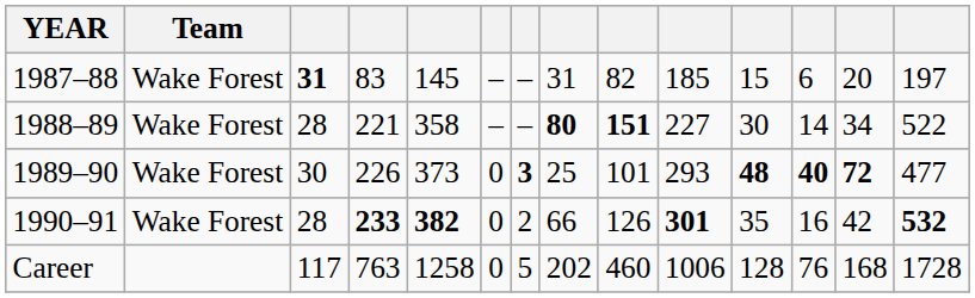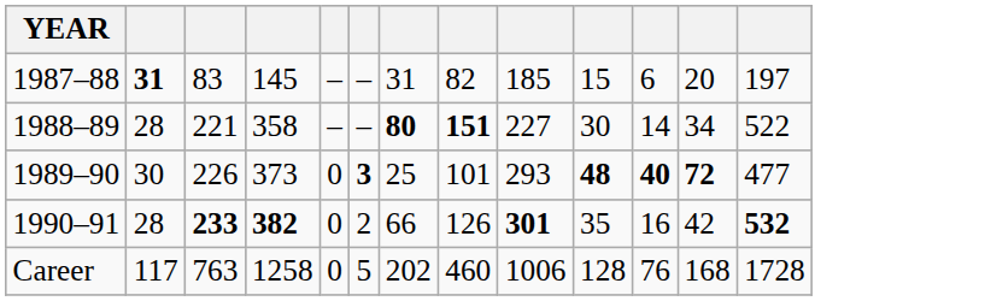 <table class="wikitable">
 <tr>
 <th>YEAR</th>
-<th>Team</th>
 <th scope="col"></th>
 <th scope="col"></th>
 <th scope="col"></th>
 <th scope="col"></th>
 <th scope="col"></th>
 <th scope="col"></th>
 <th scope="col"></th>
 <th scope="col"></th>
 <th scope="col"></th>
 <th scope="col"></th>
 <th scope="col"></th>
 <th scope="col"></th>
 </tr>
 <tr>
 <td>1987–88</td>
-<td>Wake Forest</td>
 <td><strong>31</strong></td>
 <td>83</td>
 <td>145</td>
 <td>–</td>
 <td>–</td>
 <td>31</td>
 <td>82</td>
 <td>185</td>
 <td>15</td>
 <td>6</td>
 <td>20</td>
 <td>197</td>
 </tr>
 <tr>
 <td>1988–89</td>
-<td>Wake Forest</td>
 <td>28</td>
 <td>221</td>
 <td>358</td>
 <td>–</td>
 <td>–</td>
 <td><strong>80</strong></td>
 <td><strong>151</strong></td>
 <td>227</td>
 <td>30</td>
 <td>14</td>
 <td>34</td>
 <td>522</td>
 </tr>
 <tr>
 <td>1989–90</td>
-<td>Wake Forest</td>
 <td>30</td>
 <td>226</td>
 <td>373</td>
 <td>0</td>
 <td><strong>3</strong></td>
 <td>25</td>
 <td>101</td>
 <td>293</td>
 <td><strong>48</strong></td>
 <td><strong>40</strong></td>
 <td><strong>72</strong></td>
 <td>477</td>
 </tr>
 <tr>
 <td>1990–91</td>
-<td>Wake Forest</td>
 <td>28</td>
 <td><strong>233</strong></td>
 <td><strong>382</strong></td>
 <td>0</td>
 <td>2</td>
 <td>66</td>
 <td>126</td>
 <td><strong>301</strong></td>
 <td>35</td>
 <td>16</td>
 <td>42</td>
 <td><strong>532</strong></td>
 </tr>
 <tr>
 <td>Career</td>
-<td></td>
 <td>117</td>
 <td>763</td>
 <td>1258</td>
 <td>0</td>
 <td>5</td>
 <td>202</td>
 <td>460</td>
 <td>1006</td>
 <td>128</td>
 <td>76</td>
 <td>168</td>
 <td>1728</td>
 </tr>
 </table>
